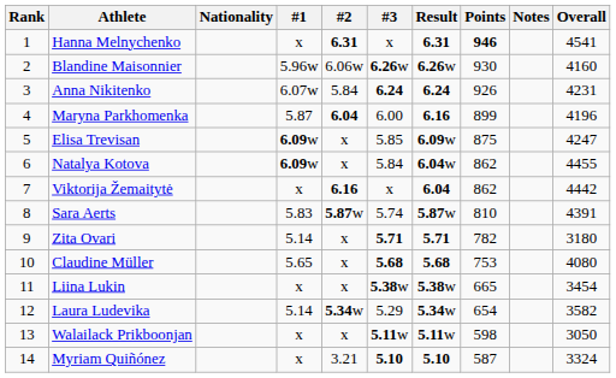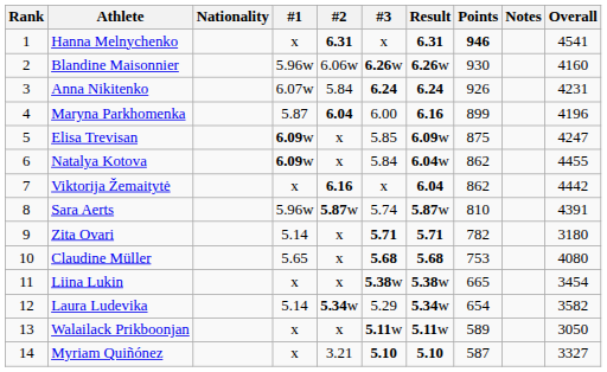 <table class="wikitable sortable" style="text-align:center">
 <tr>
 <th>Rank</th>
 <th>Athlete</th>
 <th>Nationality</th>
 <th>#1</th>
 <th>#2</th>
 <th>#3</th>
 <th>Result</th>
 <th>Points</th>
 <th>Notes</th>
 <th>Overall</th>
 </tr>
 <tr>
 <td>1</td>
 <td align=left><a href='#'>Hanna Melnychenko</a></td>
 <td align=left></td>
 <td>x</td>
 <td><strong>6.31</strong></td>
 <td>x</td>
 <td><strong>6.31</strong></td>
 <td><strong>946</strong></td>
 <td></td>
 <td>4541</td>
 </tr>
 <tr>
 <td>2</td>
 <td align=left><a href='#'>Blandine Maisonnier</a></td>
 <td align=left></td>
 <td>5.96w</td>
 <td>6.06w</td>
 <td><strong>6.26</strong>w</td>
 <td><strong>6.26</strong>w</td>
 <td>930</td>
 <td></td>
 <td>4160</td>
 </tr>
 <tr>
 <td>3</td>
 <td align=left><a href='#'>Anna Nikitenko</a></td>
 <td align=left></td>
 <td>6.07w</td>
 <td>5.84</td>
 <td><strong>6.24</strong></td>
 <td><strong>6.24</strong></td>
 <td>926</td>
 <td></td>
 <td>4231</td>
 </tr>
 <tr>
 <td>4</td>
 <td align=left><a href='#'>Maryna Parkhomenka</a></td>
 <td align=left></td>
 <td>5.87</td>
 <td><strong>6.04</strong></td>
 <td>6.00</td>
 <td><strong>6.16</strong></td>
 <td>899</td>
 <td></td>
 <td>4196</td>
 </tr>
 <tr>
 <td>5</td>
 <td align=left><a href='#'>Elisa Trevisan</a></td>
 <td align=left></td>
 <td><strong>6.09</strong>w</td>
 <td>x</td>
 <td>5.85</td>
 <td><strong>6.09</strong>w</td>
 <td>875</td>
 <td></td>
 <td>4247</td>
 </tr>
 <tr>
 <td>6</td>
 <td align=left><a href='#'>Natalya Kotova</a></td>
 <td align=left></td>
 <td><strong>6.09</strong>w</td>
 <td>x</td>
 <td>5.84</td>
 <td><strong>6.04</strong>w</td>
 <td>862</td>
 <td></td>
 <td>4455</td>
 </tr>
 <tr>
 <td>7</td>
 <td align=left><a href='#'>Viktorija Žemaitytė</a></td>
 <td align=left></td>
 <td>x</td>
 <td><strong>6.16</strong></td>
 <td>x</td>
 <td><strong>6.04</strong></td>
 <td>862</td>
 <td></td>
 <td>4442</td>
 </tr>
 <tr>
 <td>8</td>
 <td align=left><a href='#'>Sara Aerts</a></td>
 <td align=left></td>
-<td>5.83</td>
+<td>5.96w</td>
 <td><strong>5.87</strong>w</td>
 <td>5.74</td>
 <td><strong>5.87</strong>w</td>
 <td>810</td>
 <td></td>
 <td>4391</td>
 </tr>
 <tr>
 <td>9</td>
 <td align=left><a href='#'>Zita Ovari</a></td>
 <td align=left></td>
 <td>5.14</td>
 <td>x</td>
 <td><strong>5.71</strong></td>
 <td><strong>5.71</strong></td>
 <td>782</td>
 <td></td>
 <td>3180</td>
 </tr>
 <tr>
 <td>10</td>
 <td align=left><a href='#'>Claudine Müller</a></td>
 <td align=left></td>
 <td>5.65</td>
 <td>x</td>
 <td><strong>5.68</strong></td>
 <td><strong>5.68</strong></td>
 <td>753</td>
 <td></td>
 <td>4080</td>
 </tr>
 <tr>
 <td>11</td>
 <td align=left><a href='#'>Liina Lukin</a></td>
 <td align=left></td>
 <td>x</td>
 <td>x</td>
 <td><strong>5.38</strong>w</td>
 <td><strong>5.38</strong>w</td>
 <td>665</td>
 <td></td>
 <td>3454</td>
 </tr>
 <tr>
 <td>12</td>
 <td align=left><a href='#'>Laura Ludevika</a></td>
 <td align=left></td>
 <td>5.14</td>
 <td><strong>5.34</strong>w</td>
 <td>5.29</td>
 <td><strong>5.34</strong>w</td>
 <td>654</td>
 <td></td>
 <td>3582</td>
 </tr>
 <tr>
 <td>13</td>
 <td align=left><a href='#'>Walailack Prikboonjan</a></td>
 <td align=left></td>
 <td>x</td>
 <td>x</td>
 <td><strong>5.11</strong>w</td>
 <td><strong>5.11</strong>w</td>
-<td>598</td>
+<td>589</td>
 <td></td>
 <td>3050</td>
 </tr>
 <tr>
 <td>14</td>
 <td align=left><a href='#'>Myriam Quiñónez</a></td>
 <td align=left></td>
 <td>x</td>
 <td>3.21</td>
 <td><strong>5.10</strong></td>
 <td><strong>5.10</strong></td>
 <td>587</td>
 <td></td>
-<td>3324</td>
+<td>3327</td>
 </tr>
 </table>
